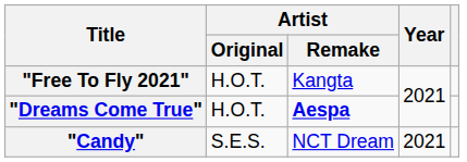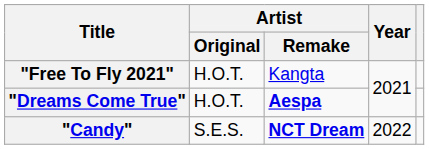 <table class="wikitable plainrowheaders" style="text-align:center">
 <tr>
 <th scope="col" rowspan="2">Title</th>
 <th scope="col" colspan="2">Artist</th>
 <th scope="col" rowspan="2">Year</th>
 <th scope="col" rowspan="2"></th>
 </tr>
 <tr>
 <th scope="col">Original</th>
 <th scope="col">Remake</th>
 </tr>
 <tr>
 <th scope="row">"Free To Fly 2021" </th>
 <td style="text-align:left">H.O.T.</td>
 <td style="text-align:left"><a href='#'>Kangta</a></td>
 <td rowspan="2">2021</td>
 <td></td>
 </tr>
 <tr>
 <th scope="row">"<a href='#'>Dreams Come True</a>"</th>
 <td style="text-align:left">H.O.T.</td>
 <td style="text-align:left"><strong><a href='#'>Aespa</a></strong></td>
 <td></td>
 </tr>
 <tr>
 <th scope="row">"<a href='#'>Candy</a>"</th>
 <td style="text-align:left">S.E.S.</td>
-<td style="text-align:left"><a href='#'>NCT Dream</a></td>
-<td>2021</td>
+<td style="text-align:left"><strong><a href='#'>NCT Dream</a></strong></td>
+<td>2022</td>
 <td></td>
 </tr>
 </table>
